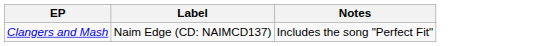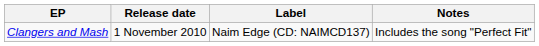 <table class="wikitable">
 <tr>
 <th>EP</th>
+<th>Release date</th>
 <th>Label</th>
 <th>Notes</th>
 </tr>
 <tr>
 <td><em><a href='#'>Clangers and Mash</a></em></td>
+<td>1 November 2010</td>
 <td>Naim Edge (CD: NAIMCD137)</td>
 <td>Includes the song "Perfect Fit"</td>
 </tr>
 </table>
